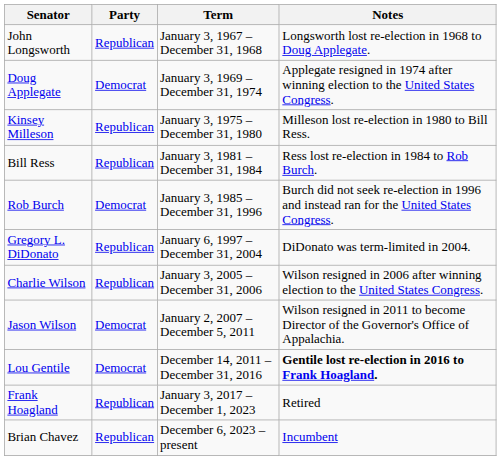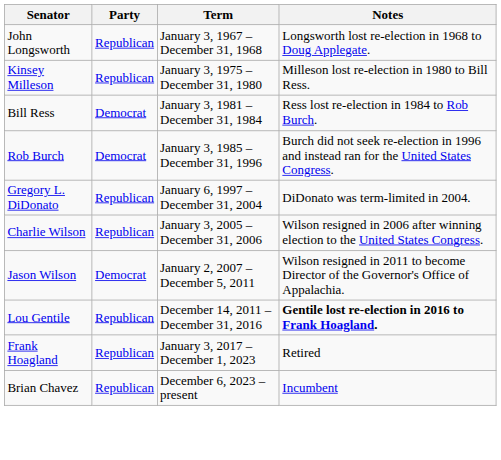 <table class=wikitable>
 <tr valign=bottom>
 <th>Senator</th>
 <th>Party</th>
 <th>Term</th>
 <th>Notes</th>
 </tr>
 <tr>
 <td>John Longsworth</td>
 <td><a href='#'>Republican</a></td>
 <td>January 3, 1967 – December 31, 1968</td>
 <td>Longsworth lost re-election in 1968 to <a href='#'>Doug Applegate</a>.</td>
 </tr>
 <tr>
-<td><a href='#'>Doug Applegate</a></td>
-<td><a href='#'>Democrat</a></td>
-<td>January 3, 1969 – December 31, 1974</td>
-<td>Applegate resigned in 1974 after winning election to the <a href='#'>United States Congress</a>.</td>
-</tr>
-<tr>
 <td><a href='#'>Kinsey Milleson</a></td>
 <td><a href='#'>Republican</a></td>
 <td>January 3, 1975 – December 31, 1980</td>
 <td>Milleson lost re-election in 1980 to Bill Ress.</td>
 </tr>
 <tr>
 <td>Bill Ress</td>
-<td><a href='#'>Republican</a></td>
+<td><a href='#'>Democrat</a></td>
 <td>January 3, 1981 – December 31, 1984</td>
 <td>Ress lost re-election in 1984 to <a href='#'>Rob Burch</a>.</td>
 </tr>
 <tr>
 <td><a href='#'>Rob Burch</a></td>
 <td><a href='#'>Democrat</a></td>
 <td>January 3, 1985 – December 31, 1996</td>
 <td>Burch did not seek re-election in 1996 and instead ran for the <a href='#'>United States Congress</a>.</td>
 </tr>
 <tr>
 <td><a href='#'>Gregory L. DiDonato</a></td>
 <td><a href='#'>Republican</a></td>
 <td>January 6, 1997 – December 31, 2004</td>
 <td>DiDonato was term-limited in 2004.</td>
 </tr>
 <tr>
 <td><a href='#'>Charlie Wilson</a></td>
 <td><a href='#'>Republican</a></td>
 <td>January 3, 2005 – December 31, 2006</td>
 <td>Wilson resigned in 2006 after winning election to the <a href='#'>United States Congress</a>.</td>
 </tr>
 <tr>
 <td><a href='#'>Jason Wilson</a></td>
 <td><a href='#'>Democrat</a></td>
 <td>January 2, 2007 – December 5, 2011</td>
 <td>Wilson resigned in 2011 to become Director of the Governor's Office of Appalachia.</td>
 </tr>
 <tr>
 <td><a href='#'>Lou Gentile</a></td>
-<td><a href='#'>Democrat</a></td>
+<td><a href='#'>Republican</a></td>
 <td>December 14, 2011 – December 31, 2016</td>
 <td><strong>Gentile lost re-election in 2016 to <a href='#'>Frank Hoagland</a>.</strong></td>
 </tr>
 <tr>
 <td><a href='#'>Frank Hoagland</a></td>
 <td><a href='#'>Republican</a></td>
 <td>January 3, 2017 – December 1, 2023</td>
 <td>Retired</td>
 </tr>
 <tr>
 <td>Brian Chavez</td>
 <td><a href='#'>Republican</a></td>
 <td>December 6, 2023 – present</td>
 <td><a href='#'>Incumbent</a></td>
 </tr>
 </table>
